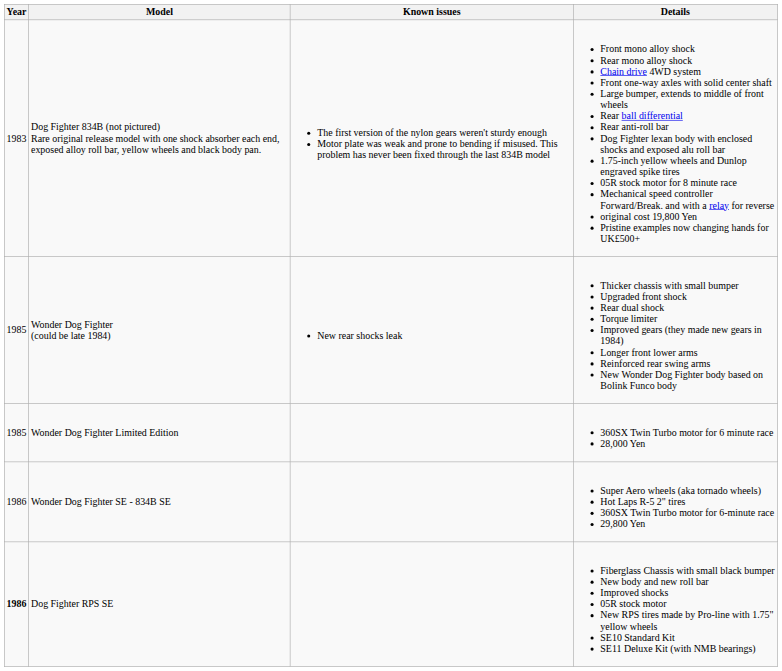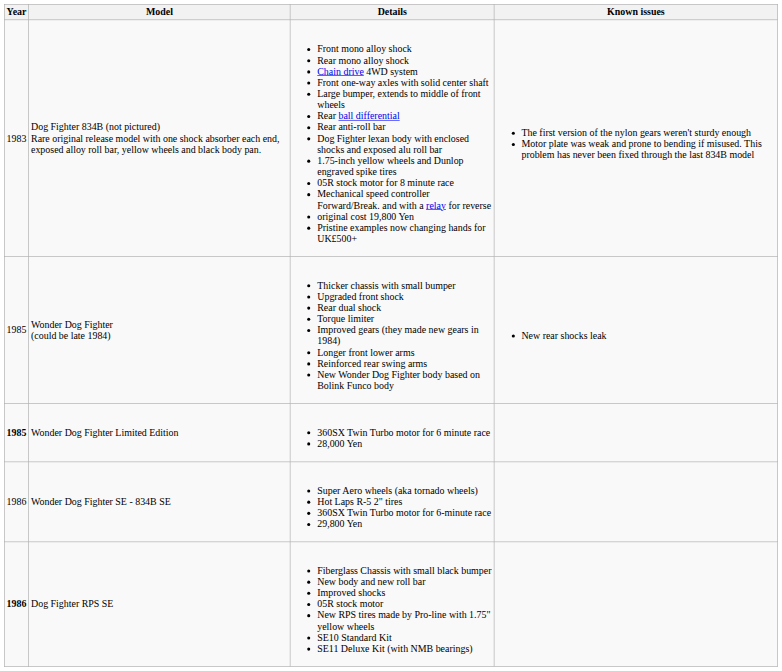 <table class="wikitable">
 <tr>
 <th>Year</th>
 <th>Model</th>
+<th>Details</th>
 <th>Known issues</th>
-<th>Details</th>
 </tr>
 <tr>
 <td>1983</td>
 <td>Dog Fighter 834B (not pictured)<br>Rare original release model with one shock absorber each end, exposed alloy roll bar, yellow wheels and black body pan.</td>
+<td><br><ul><li>Front mono alloy shock</li><li>Rear mono alloy shock</li><li><a href='#'>Chain drive</a> 4WD system</li><li>Front one-way axles with solid center shaft</li><li>Large bumper, extends to middle of front wheels</li><li>Rear <a href='#'>ball differential</a></li><li>Rear anti-roll bar</li><li>Dog Fighter lexan body with enclosed shocks and exposed alu roll bar</li><li>1.75-inch yellow wheels and Dunlop engraved spike tires</li><li>05R stock motor for 8 minute race</li><li>Mechanical speed controller Forward/Break. and with a <a href='#'>relay</a> for reverse</li><li>original cost 19,800 Yen</li><li>Pristine examples now changing hands for UK£500+</li></ul></td>
 <td><br><ul><li>The first version of the nylon gears weren't sturdy enough</li><li>Motor plate was weak and prone to bending if misused. This problem has never been fixed through the last 834B model</li></ul></td>
-<td><br><ul><li>Front mono alloy shock</li><li>Rear mono alloy shock</li><li><a href='#'>Chain drive</a> 4WD system</li><li>Front one-way axles with solid center shaft</li><li>Large bumper, extends to middle of front wheels</li><li>Rear <a href='#'>ball differential</a></li><li>Rear anti-roll bar</li><li>Dog Fighter lexan body with enclosed shocks and exposed alu roll bar</li><li>1.75-inch yellow wheels and Dunlop engraved spike tires</li><li>05R stock motor for 8 minute race</li><li>Mechanical speed controller Forward/Break. and with a <a href='#'>relay</a> for reverse</li><li>original cost 19,800 Yen</li><li>Pristine examples now changing hands for UK£500+</li></ul></td>
 </tr>
 <tr>
 <td>1985</td>
 <td>Wonder Dog Fighter<br>(could be late 1984)</td>
+<td><br><ul><li>Thicker chassis with small bumper</li><li>Upgraded front shock</li><li>Rear dual shock</li><li>Torque limiter</li><li>Improved gears (they made new gears in 1984)</li><li>Longer front lower arms</li><li>Reinforced rear swing arms</li><li>New Wonder Dog Fighter body based on Bolink Funco body</li></ul></td>
 <td><br><ul><li>New rear shocks leak</li></ul></td>
-<td><br><ul><li>Thicker chassis with small bumper</li><li>Upgraded front shock</li><li>Rear dual shock</li><li>Torque limiter</li><li>Improved gears (they made new gears in 1984)</li><li>Longer front lower arms</li><li>Reinforced rear swing arms</li><li>New Wonder Dog Fighter body based on Bolink Funco body</li></ul></td>
 </tr>
 <tr>
-<td>1985</td>
+<td><strong>1985</strong></td>
 <td>Wonder Dog Fighter Limited Edition</td>
+<td><br><ul><li>360SX Twin Turbo motor for 6 minute race</li><li>28,000 Yen</li></ul></td>
 <td></td>
-<td><br><ul><li>360SX Twin Turbo motor for 6 minute race</li><li>28,000 Yen</li></ul></td>
 </tr>
 <tr>
 <td>1986</td>
 <td>Wonder Dog Fighter SE - 834B SE</td>
+<td><br><ul><li>Super Aero wheels (aka tornado wheels)</li><li>Hot Laps R-5 2" tires</li><li>360SX Twin Turbo motor for 6-minute race</li><li>29,800 Yen</li></ul></td>
 <td></td>
-<td><br><ul><li>Super Aero wheels (aka tornado wheels)</li><li>Hot Laps R-5 2" tires</li><li>360SX Twin Turbo motor for 6-minute race</li><li>29,800 Yen</li></ul></td>
 </tr>
 <tr>
 <td><strong>1986</strong></td>
 <td>Dog Fighter RPS SE</td>
+<td><br><ul><li>Fiberglass Chassis with small black bumper</li><li>New body and new roll bar</li><li>Improved shocks</li><li>05R stock motor</li><li>New RPS tires made by Pro-line with 1.75" yellow wheels</li><li>SE10 Standard Kit</li><li>SE11 Deluxe Kit (with NMB bearings)</li></ul></td>
 <td></td>
-<td><br><ul><li>Fiberglass Chassis with small black bumper</li><li>New body and new roll bar</li><li>Improved shocks</li><li>05R stock motor</li><li>New RPS tires made by Pro-line with 1.75" yellow wheels</li><li>SE10 Standard Kit</li><li>SE11 Deluxe Kit (with NMB bearings)</li></ul></td>
 </tr>
 </table>
